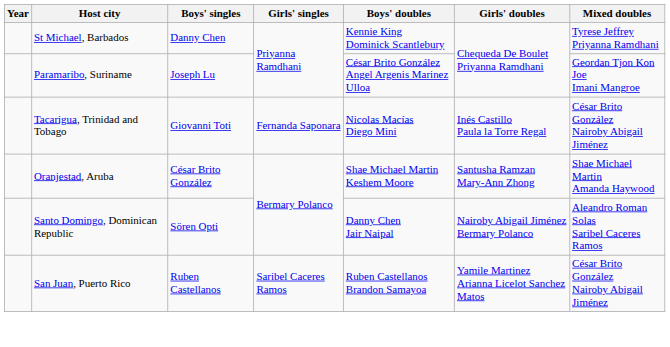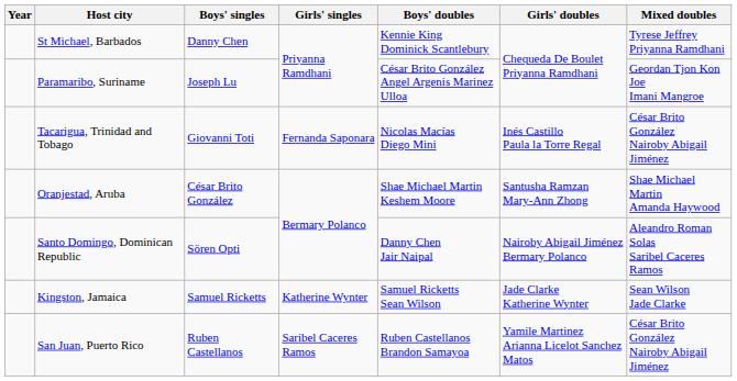 <table class=wikitable style="font-size:90%;">
 <tr>
 <th>Year</th>
 <th>Host city</th>
 <th>Boys' singles</th>
 <th>Girls' singles</th>
 <th>Boys' doubles</th>
 <th>Girls' doubles</th>
 <th>Mixed doubles</th>
 </tr>
 <tr>
 <td></td>
 <td><a href='#'>St Michael</a>, Barbados</td>
 <td> <a href='#'>Danny Chen</a></td>
 <td rowspan=2> <a href='#'>Priyanna Ramdhani</a></td>
 <td> <a href='#'>Kennie King</a> <br>  <a href='#'>Dominick Scantlebury</a></td>
 <td rowspan=2> <a href='#'>Chequeda De Boulet</a> <br>  <a href='#'>Priyanna Ramdhani</a></td>
 <td> <a href='#'>Tyrese Jeffrey</a> <br>  <a href='#'>Priyanna Ramdhani</a></td>
 </tr>
 <tr>
 <td> </td>
 <td><a href='#'>Paramaribo</a>, Suriname</td>
 <td> <a href='#'>Joseph Lu</a></td>
 <td>  <a href='#'>César Brito González</a><br> <a href='#'>Angel Argenis Marinez Ulloa</a></td>
 <td> <a href='#'>Geordan Tjon Kon Joe</a><br> <a href='#'>Imani Mangroe</a></td>
 </tr>
 <tr>
 <td><br></td>
 <td><a href='#'>Tacarigua</a>, Trinidad and Tobago</td>
 <td> <a href='#'>Giovanni Toti</a></td>
 <td> <a href='#'>Fernanda Saponara</a></td>
 <td>  <a href='#'>Nicolas Macías</a><br> <a href='#'>Diego Mini</a></td>
 <td>  <a href='#'>Inés Castillo</a><br> <a href='#'>Paula la Torre Regal</a></td>
 <td> <a href='#'>César Brito González</a><br> <a href='#'>Nairoby Abigail Jiménez</a></td>
 </tr>
 <tr>
 <td></td>
 <td><a href='#'>Oranjestad</a>, Aruba</td>
 <td> <a href='#'>César Brito González</a></td>
 <td rowspan=2> <a href='#'>Bermary Polanco</a></td>
 <td>  <a href='#'>Shae Michael Martin</a><br> <a href='#'>Keshem Moore</a></td>
 <td>  <a href='#'>Santusha Ramzan</a><br> <a href='#'>Mary-Ann Zhong</a></td>
 <td> <a href='#'>Shae Michael Martin</a><br> <a href='#'>Amanda Haywood</a></td>
 </tr>
 <tr>
 <td><br></td>
 <td><a href='#'>Santo Domingo</a>, Dominican Republic</td>
 <td> <a href='#'>Sören Opti</a></td>
 <td> <a href='#'>Danny Chen</a><br> <a href='#'>Jair Naipal</a></td>
 <td>  <a href='#'>Nairoby Abigail Jiménez</a><br> <a href='#'>Bermary Polanco</a></td>
 <td> <a href='#'>Aleandro Roman Solas</a><br> <a href='#'>Saribel Caceres Ramos</a></td>
 </tr>
 <tr>
+<td><br></td>
+<td><a href='#'>Kingston</a>, Jamaica</td>
+<td> <a href='#'>Samuel Ricketts</a></td>
+<td> <a href='#'>Katherine Wynter</a></td>
+<td>  <a href='#'>Samuel Ricketts</a><br> <a href='#'>Sean Wilson</a></td>
+<td>  <a href='#'>Jade Clarke</a><br> <a href='#'>Katherine Wynter</a></td>
+<td> <a href='#'>Sean Wilson</a><br> <a href='#'>Jade Clarke</a></td>
+</tr>
+<tr>
 <td></td>
 <td><a href='#'>San Juan</a>, Puerto Rico</td>
 <td> <a href='#'>Ruben Castellanos</a></td>
 <td> <a href='#'>Saribel Caceres Ramos</a></td>
 <td> <a href='#'>Ruben Castellanos</a><br> <a href='#'>Brandon Samayoa</a></td>
 <td> <a href='#'>Yamile Martinez</a><br> <a href='#'>Arianna Licelot Sanchez Matos</a></td>
 <td> <a href='#'>César Brito González</a><br> <a href='#'>Nairoby Abigail Jiménez</a></td>
 </tr>
 </table>
